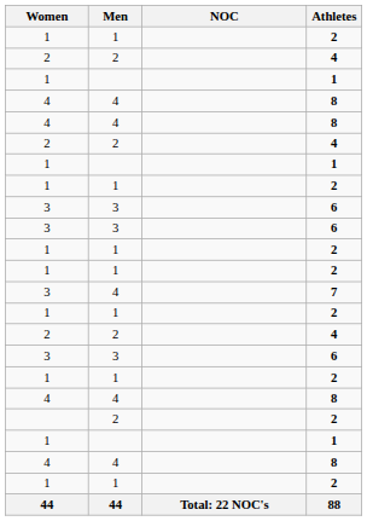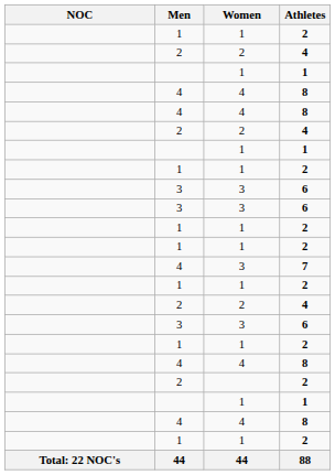 <table class="wikitable sortable" width=400 style="text-align:center; font-size:90%">
 <tr>
+<th>NOC</th>
+<th>Men</th>
 <th>Women</th>
-<th>Men</th>
-<th>NOC</th>
 <th width=55>Athletes</th>
 </tr>
 <tr>
+<td align=left></td>
 <td>1</td>
 <td>1</td>
-<td align=left></td>
 <td><strong>2</strong></td>
 </tr>
 <tr>
+<td align=left></td>
 <td>2</td>
 <td>2</td>
-<td align=left></td>
 <td><strong>4</strong></td>
 </tr>
 <tr>
+<td align=left></td>
+<td></td>
 <td>1</td>
-<td></td>
-<td align=left></td>
 <td><strong>1</strong></td>
 </tr>
 <tr>
+<td align=left></td>
 <td>4</td>
 <td>4</td>
-<td align=left></td>
 <td><strong>8</strong></td>
 </tr>
 <tr>
+<td align=left></td>
 <td>4</td>
 <td>4</td>
-<td align=left></td>
 <td><strong>8</strong></td>
 </tr>
 <tr>
+<td align=left></td>
 <td>2</td>
 <td>2</td>
-<td align=left></td>
 <td><strong>4</strong></td>
 </tr>
 <tr>
+<td align=left></td>
+<td></td>
 <td>1</td>
-<td></td>
-<td align=left></td>
 <td><strong>1</strong></td>
 </tr>
 <tr>
+<td align=left></td>
 <td>1</td>
 <td>1</td>
-<td align=left></td>
 <td><strong>2</strong></td>
 </tr>
 <tr>
+<td align=left></td>
 <td>3</td>
 <td>3</td>
-<td align=left></td>
 <td><strong>6</strong></td>
 </tr>
 <tr>
+<td align=left></td>
 <td>3</td>
 <td>3</td>
-<td align=left></td>
 <td><strong>6</strong></td>
 </tr>
 <tr>
+<td align=left></td>
 <td>1</td>
 <td>1</td>
-<td align=left></td>
 <td><strong>2</strong></td>
 </tr>
 <tr>
+<td align=left></td>
 <td>1</td>
 <td>1</td>
-<td align=left></td>
 <td><strong>2</strong></td>
 </tr>
 <tr>
+<td align=left></td>
+<td>4</td>
 <td>3</td>
-<td>4</td>
-<td align=left></td>
 <td><strong>7</strong></td>
 </tr>
 <tr>
+<td align=left></td>
 <td>1</td>
 <td>1</td>
-<td align=left></td>
 <td><strong>2</strong></td>
 </tr>
 <tr>
+<td align=left></td>
 <td>2</td>
 <td>2</td>
-<td align=left></td>
 <td><strong>4</strong></td>
 </tr>
 <tr>
+<td align=left></td>
 <td>3</td>
 <td>3</td>
-<td align=left></td>
 <td><strong>6</strong></td>
 </tr>
 <tr>
+<td align=left></td>
 <td>1</td>
 <td>1</td>
-<td align=left></td>
 <td><strong>2</strong></td>
 </tr>
 <tr>
+<td align=left></td>
 <td>4</td>
 <td>4</td>
-<td align=left></td>
 <td><strong>8</strong></td>
 </tr>
 <tr>
+<td align=left></td>
+<td>2</td>
 <td></td>
-<td>2</td>
-<td align=left></td>
 <td><strong>2</strong></td>
 </tr>
 <tr>
+<td align=left></td>
+<td></td>
 <td>1</td>
-<td></td>
-<td align=left></td>
 <td><strong>1</strong></td>
 </tr>
 <tr>
+<td align=left></td>
 <td>4</td>
 <td>4</td>
-<td align=left></td>
 <td><strong>8</strong></td>
 </tr>
 <tr>
+<td align=left></td>
 <td>1</td>
 <td>1</td>
-<td align=left></td>
 <td><strong>2</strong></td>
 </tr>
 <tr>
+<th>Total: 22 NOC's</th>
 <th>44</th>
 <th>44</th>
-<th>Total: 22 NOC's</th>
 <th>88</th>
 </tr>
 </table>
